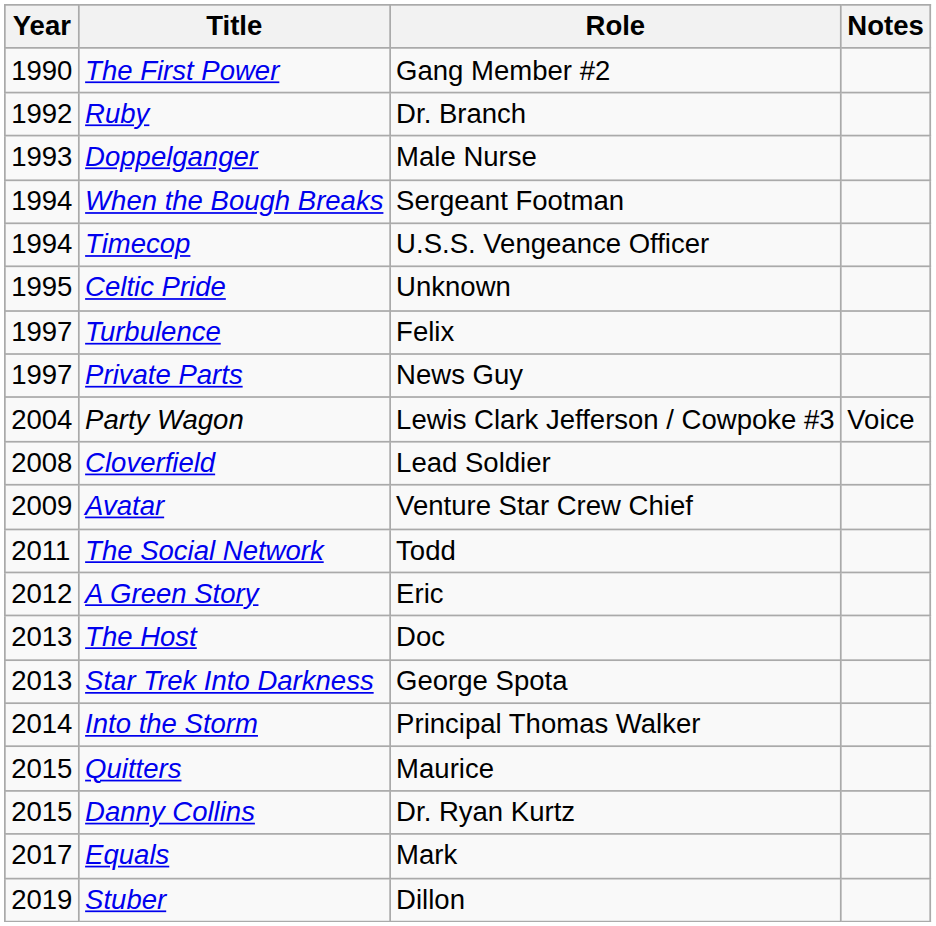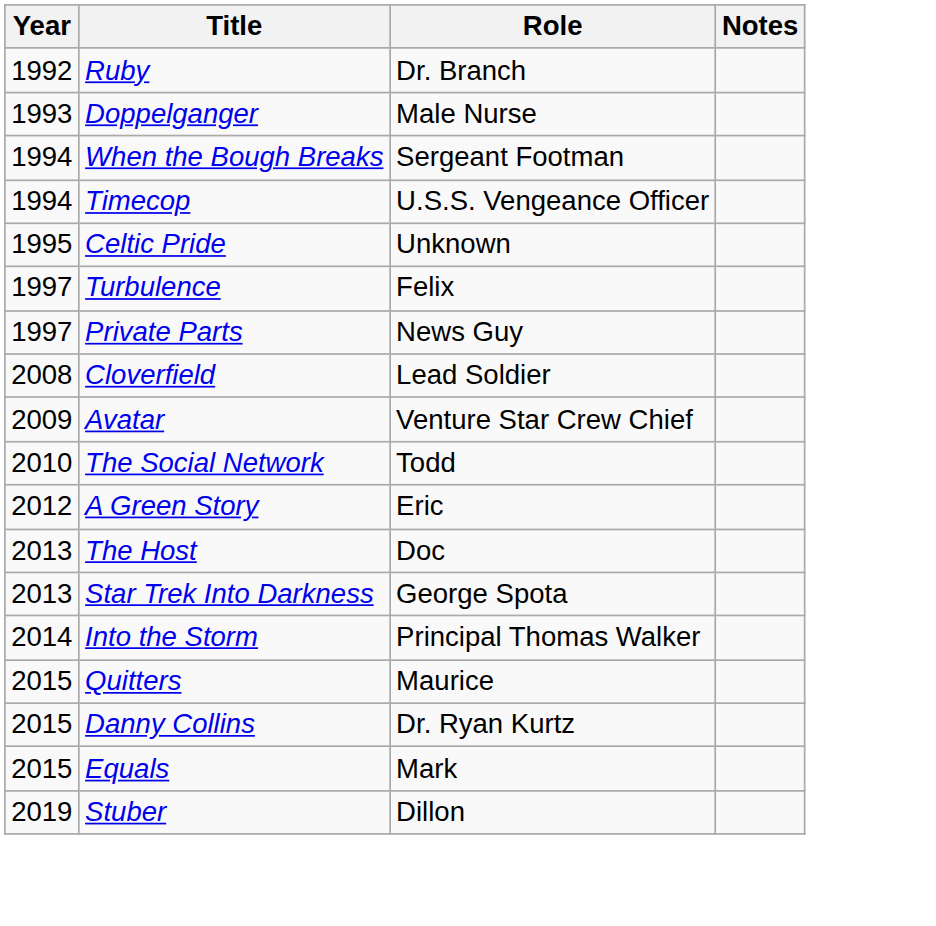 <table class="wikitable sortable">
 <tr>
 <th>Year</th>
 <th>Title</th>
 <th>Role</th>
 <th>Notes</th>
-</tr>
-<tr>
-<td>1990</td>
-<td><em><a href='#'>The First Power</a></em></td>
-<td>Gang Member #2</td>
-<td></td>
 </tr>
 <tr>
 <td>1992</td>
 <td><em><a href='#'>Ruby</a></em></td>
 <td>Dr. Branch</td>
 <td></td>
 </tr>
 <tr>
 <td>1993</td>
 <td><em><a href='#'>Doppelganger</a></em></td>
 <td>Male Nurse</td>
 <td></td>
 </tr>
 <tr>
 <td>1994</td>
 <td><em><a href='#'>When the Bough Breaks</a></em></td>
 <td>Sergeant Footman</td>
 <td></td>
 </tr>
 <tr>
 <td>1994</td>
 <td><em><a href='#'>Timecop</a></em></td>
 <td>U.S.S. Vengeance Officer</td>
 <td></td>
 </tr>
 <tr>
 <td>1995</td>
 <td><em><a href='#'>Celtic Pride</a></em></td>
 <td>Unknown</td>
 <td></td>
 </tr>
 <tr>
 <td>1997</td>
 <td><em><a href='#'>Turbulence</a></em></td>
 <td>Felix</td>
 <td></td>
 </tr>
 <tr>
 <td>1997</td>
 <td><em><a href='#'>Private Parts</a></em></td>
 <td>News Guy</td>
 <td></td>
 </tr>
 <tr>
-<td>2004</td>
-<td><em>Party Wagon</em></td>
-<td>Lewis Clark Jefferson / Cowpoke #3</td>
-<td>Voice</td>
-</tr>
-<tr>
 <td>2008</td>
 <td><em><a href='#'>Cloverfield</a></em></td>
 <td>Lead Soldier</td>
 <td></td>
 </tr>
 <tr>
 <td>2009</td>
 <td><em><a href='#'>Avatar</a></em></td>
 <td>Venture Star Crew Chief</td>
 <td></td>
 </tr>
 <tr>
-<td>2011</td>
+<td>2010</td>
 <td><em><a href='#'>The Social Network</a></em></td>
 <td>Todd</td>
 <td></td>
 </tr>
 <tr>
 <td>2012</td>
 <td><em><a href='#'>A Green Story</a></em></td>
 <td>Eric</td>
 <td></td>
 </tr>
 <tr>
 <td>2013</td>
 <td><em><a href='#'>The Host</a></em></td>
 <td>Doc</td>
 <td></td>
 </tr>
 <tr>
 <td>2013</td>
 <td><em><a href='#'>Star Trek Into Darkness</a></em></td>
 <td>George Spota</td>
 <td></td>
 </tr>
 <tr>
 <td>2014</td>
 <td><em><a href='#'>Into the Storm</a></em></td>
 <td>Principal Thomas Walker</td>
 <td></td>
 </tr>
 <tr>
 <td>2015</td>
 <td><em><a href='#'>Quitters</a></em></td>
 <td>Maurice</td>
 <td></td>
 </tr>
 <tr>
 <td>2015</td>
 <td><em><a href='#'>Danny Collins</a></em></td>
 <td>Dr. Ryan Kurtz</td>
 <td></td>
 </tr>
 <tr>
-<td>2017</td>
+<td>2015</td>
 <td><em><a href='#'>Equals</a></em></td>
 <td>Mark</td>
 <td></td>
 </tr>
 <tr>
 <td>2019</td>
 <td><em><a href='#'>Stuber</a></em></td>
 <td>Dillon</td>
 <td></td>
 </tr>
 </table>
